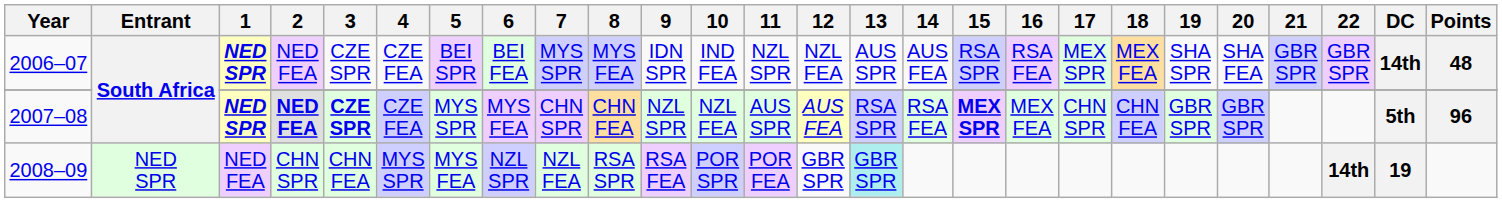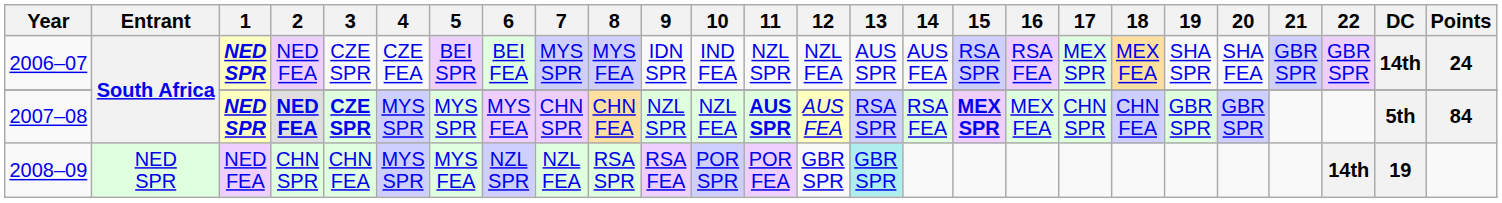 <table class="wikitable" style="text-align:center; font-size:85%">
 <tr>
 <th>Year</th>
 <th>Entrant</th>
 <th>1</th>
 <th>2</th>
 <th>3</th>
 <th>4</th>
 <th>5</th>
 <th>6</th>
 <th>7</th>
 <th>8</th>
 <th>9</th>
 <th>10</th>
 <th>11</th>
 <th>12</th>
 <th>13</th>
 <th>14</th>
 <th>15</th>
 <th>16</th>
 <th>17</th>
 <th>18</th>
 <th>19</th>
 <th>20</th>
 <th>21</th>
 <th>22</th>
 <th>DC</th>
 <th>Points</th>
 </tr>
 <tr>
 <td nowrap><a href='#'>2006–07</a></td>
 <th rowspan=3 nowrap><a href='#'>South Africa</a></th>
 <td style="background:#FFFFBF;"><strong><em><a href='#'>NED<br>SPR</a></em></strong><br></td>
 <td style="background:#EFCFFF;"><a href='#'>NED<br>FEA</a><br></td>
 <td><a href='#'>CZE<br>SPR</a></td>
 <td><a href='#'>CZE<br>FEA</a></td>
 <td style="background:#EFCFFF;"><a href='#'>BEI<br>SPR</a><br></td>
 <td style="background:#DFFFDF;"><a href='#'>BEI<br>FEA</a><br></td>
 <td style="background:#CFCFFF;"><a href='#'>MYS<br>SPR</a><br></td>
 <td style="background:#CFCFFF;"><a href='#'>MYS<br>FEA</a><br></td>
 <td><a href='#'>IDN<br>SPR</a></td>
 <td><a href='#'>IND<br>FEA</a></td>
 <td><a href='#'>NZL<br>SPR</a></td>
 <td><a href='#'>NZL<br>FEA</a></td>
 <td><a href='#'>AUS<br>SPR</a></td>
 <td><a href='#'>AUS<br>FEA</a></td>
 <td style="background:#CFCFFF;"><a href='#'>RSA<br>SPR</a><br></td>
 <td style="background:#EFCFFF;"><a href='#'>RSA<br>FEA</a><br></td>
 <td style="background:#DFFFDF;"><a href='#'>MEX<br>SPR</a><br></td>
 <td style="background:#FFDF9F;"><a href='#'>MEX<br>FEA</a><br></td>
 <td><a href='#'>SHA<br>SPR</a></td>
 <td><a href='#'>SHA<br>FEA</a></td>
 <td style="background:#CFCFFF;"><a href='#'>GBR<br>SPR</a><br></td>
 <td style="background:#EFCFFF;"><a href='#'>GBR<br>SPR</a><br></td>
 <th>14th</th>
-<th>48</th>
+<th>24</th>
 </tr>
 <tr>
 </tr>
 <tr>
 <td nowrap><a href='#'>2007–08</a></td>
 <td style="background:#FFFFBF;"><strong><em><a href='#'>NED<br>SPR</a></em></strong><br></td>
 <td style="background:#DFDFDF;"><strong><a href='#'>NED<br>FEA</a></strong><br></td>
 <td style="background:#DFFFDF;"><strong><a href='#'>CZE<br>SPR</a></strong><br></td>
-<td style="background:#CFCFFF;"><a href='#'>CZE<br>FEA</a><br></td>
+<td style="background:#CFCFFF;"><a href='#'>MYS<br>SPR</a><br></td>
 <td style="background:#DFFFDF;"><a href='#'>MYS<br>SPR</a><br></td>
 <td style="background:#EFCFFF;"><a href='#'>MYS<br>FEA</a><br></td>
 <td style="background:#EFCFFF;"><a href='#'>CHN<br>SPR</a><br></td>
 <td style="background:#FFDF9F;"><a href='#'>CHN<br>FEA</a><br></td>
 <td style="background:#DFFFDF;"><a href='#'>NZL<br>SPR</a><br></td>
 <td style="background:#DFFFDF;"><a href='#'>NZL<br>FEA</a><br></td>
-<td style="background:#DFFFDF;"><a href='#'>AUS<br>SPR</a><br></td>
+<td style="background:#DFFFDF;"><strong><a href='#'>AUS<br>SPR</a><br></strong></td>
 <td style="background:#FFFFBF;"><em><a href='#'>AUS<br>FEA</a></em><br></td>
 <td style="background:#CFCFFF;"><a href='#'>RSA<br>SPR</a><br></td>
 <td style="background:#DFFFDF;"><a href='#'>RSA<br>FEA</a><br></td>
 <td style="background:#EFCFFF;"><strong><a href='#'>MEX<br>SPR</a></strong><br></td>
 <td style="background:#DFFFDF;"><a href='#'>MEX<br>FEA</a><br></td>
 <td style="background:#DFFFDF;"><a href='#'>CHN<br>SPR</a><br></td>
 <td style="background:#CFCFFF;"><a href='#'>CHN<br>FEA</a><br></td>
 <td style="background:#DFFFDF;"><a href='#'>GBR<br>SPR</a><br></td>
 <td style="background:#CFCFFF;"><a href='#'>GBR<br>SPR</a><br></td>
 <td></td>
 <td></td>
 <th>5th</th>
-<th>96</th>
+<th>84</th>
 </tr>
 <tr>
 <td nowrap><a href='#'>2008–09</a></td>
 <td style="background:#DFFFDF;"><a href='#'>NED<br>SPR</a><br></td>
 <td style="background:#EFCFFF;"><a href='#'>NED<br>FEA</a><br></td>
 <td style="background:#DFFFDF;"><a href='#'>CHN<br>SPR</a><br></td>
 <td style="background:#DFFFDF;"><a href='#'>CHN<br>FEA</a><br></td>
 <td style="background:#CFCFFF;"><a href='#'>MYS<br>SPR</a><br></td>
 <td style="background:#DFFFDF;"><a href='#'>MYS<br>FEA</a><br></td>
 <td style="background:#CFCFFF;"><a href='#'>NZL<br>SPR</a><br></td>
 <td style="background:#DFFFDF;"><a href='#'>NZL<br>FEA</a><br></td>
 <td style="background:#DFFFDF;"><a href='#'>RSA<br>SPR</a><br></td>
 <td style="background:#EFCFFF;"><a href='#'>RSA<br>FEA</a><br></td>
 <td style="background:#CFCFFF;"><a href='#'>POR<br>SPR</a><br></td>
 <td style="background:#EFCFFF;"><a href='#'>POR<br>FEA</a><br></td>
 <td><a href='#'>GBR<br>SPR</a></td>
 <td style="background: paleturquoise;"><a href='#'>GBR<br>SPR</a></td>
 <td></td>
 <td></td>
 <td></td>
 <td></td>
 <td></td>
 <td></td>
 <td></td>
 <td></td>
 <th>14th</th>
 <th>19</th>
 </tr>
 </table>
